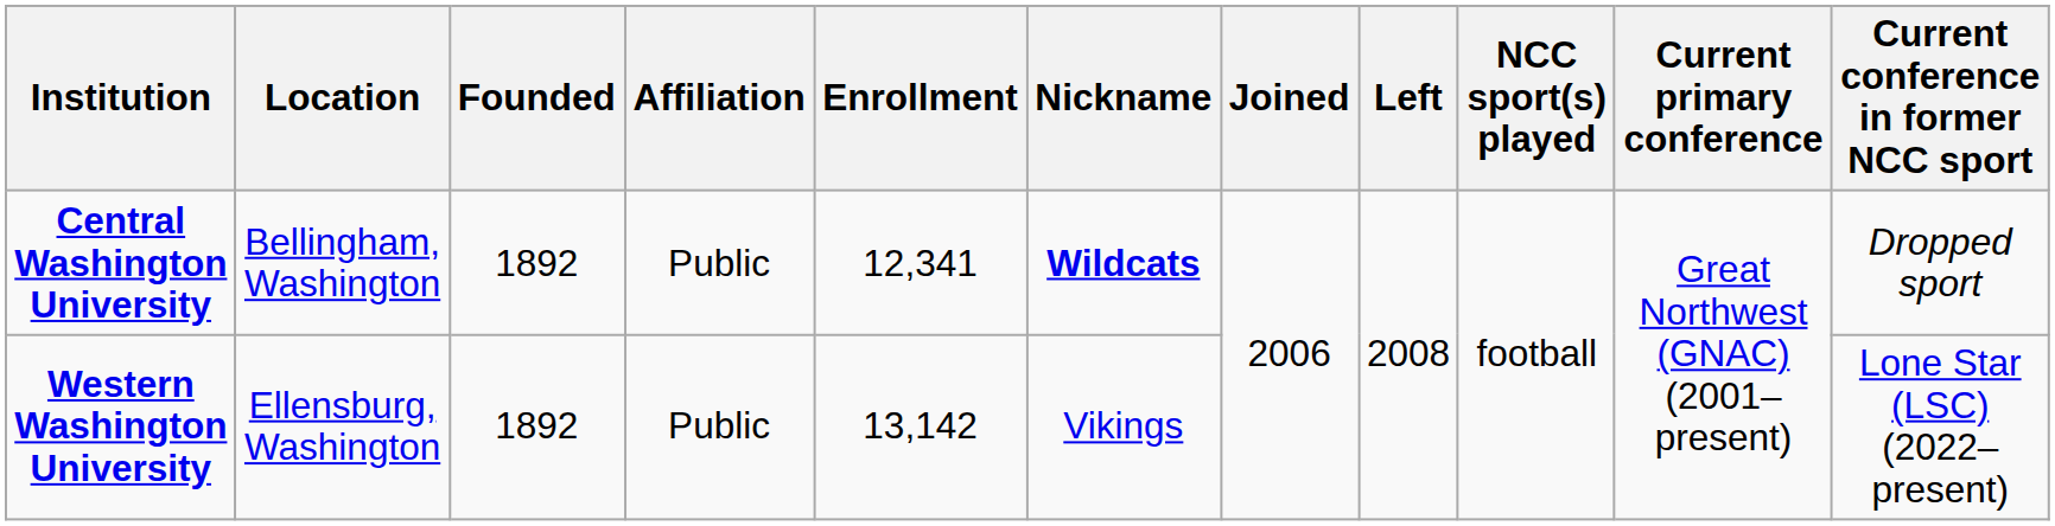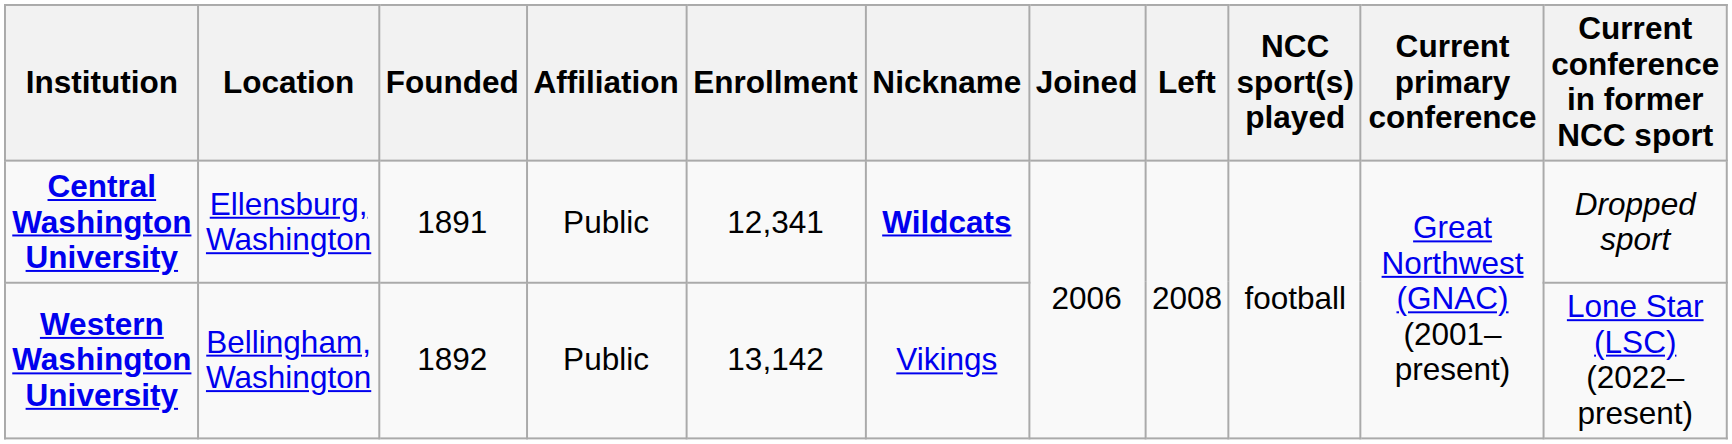 <table class="wikitable sortable" style="text-align:center;">
 <tr>
 <th>Institution</th>
 <th>Location</th>
 <th>Founded</th>
 <th>Affiliation</th>
 <th>Enrollment</th>
 <th>Nickname</th>
 <th>Joined</th>
 <th>Left</th>
 <th>NCC<br>sport(s)<br>played</th>
 <th>Current<br>primary<br>conference</th>
 <th>Current<br>conference<br>in former<br>NCC sport</th>
 </tr>
 <tr>
 <td><strong><a href='#'>Central Washington University</a></strong></td>
-<td><a href='#'>Bellingham, Washington</a></td>
-<td>1892</td>
+<td><a href='#'>Ellensburg, Washington</a></td>
+<td>1891</td>
 <td>Public</td>
 <td>12,341</td>
 <td><strong><a href='#'>Wildcats</a></strong></td>
 <td rowspan="2">2006</td>
 <td rowspan="2">2008</td>
 <td rowspan="2">football</td>
 <td rowspan="2"><a href='#'>Great Northwest (GNAC)</a><br>(2001–present)</td>
 <td><em>Dropped sport</em></td>
 </tr>
 <tr>
 <td><strong><a href='#'>Western Washington University</a></strong></td>
-<td><a href='#'>Ellensburg, Washington</a></td>
+<td><a href='#'>Bellingham, Washington</a></td>
 <td>1892</td>
 <td>Public</td>
 <td>13,142</td>
 <td><a href='#'>Vikings</a></td>
 <td><a href='#'>Lone Star (LSC)</a><br>(2022–present)</td>
 </tr>
 </table>
